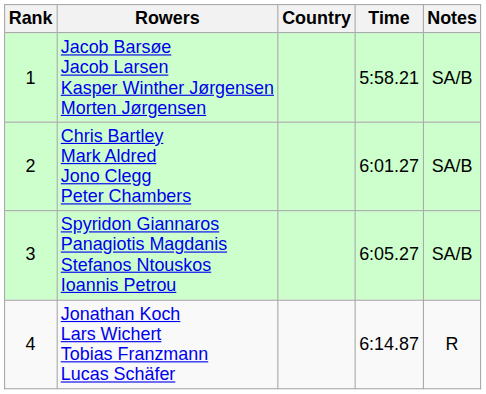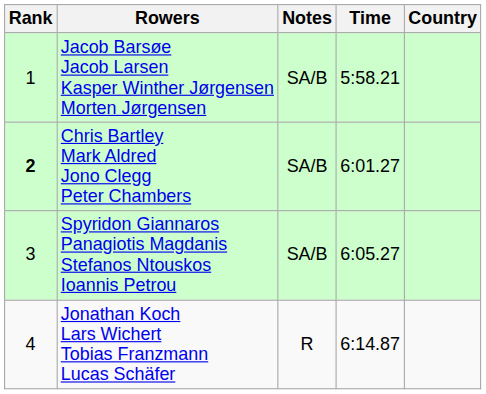 <table class="wikitable sortable" style="text-align:center">
 <tr>
 <th>Rank</th>
 <th class=unsortable>Rowers</th>
+<th>Notes</th>
+<th>Time</th>
 <th>Country</th>
-<th>Time</th>
-<th>Notes</th>
 </tr>
 <tr bgcolor=ccffcc>
 <td>1</td>
 <td align=left><a href='#'>Jacob Barsøe</a><br><a href='#'>Jacob Larsen</a><br><a href='#'>Kasper Winther Jørgensen</a><br><a href='#'>Morten Jørgensen</a></td>
+<td>SA/B</td>
+<td>5:58.21</td>
 <td align=left></td>
-<td>5:58.21</td>
-<td>SA/B</td>
 </tr>
 <tr bgcolor=ccffcc>
-<td>2</td>
+<td><strong>2</strong></td>
 <td align=left><a href='#'>Chris Bartley</a><br><a href='#'>Mark Aldred</a><br><a href='#'>Jono Clegg</a><br><a href='#'>Peter Chambers</a></td>
+<td>SA/B</td>
+<td>6:01.27</td>
 <td align=left></td>
-<td>6:01.27</td>
-<td>SA/B</td>
 </tr>
 <tr bgcolor=ccffcc>
 <td>3</td>
 <td align=left><a href='#'>Spyridon Giannaros</a><br><a href='#'>Panagiotis Magdanis</a><br><a href='#'>Stefanos Ntouskos</a><br><a href='#'>Ioannis Petrou</a></td>
+<td>SA/B</td>
+<td>6:05.27</td>
 <td align=left></td>
-<td>6:05.27</td>
-<td>SA/B</td>
 </tr>
 <tr>
 <td>4</td>
 <td align=left><a href='#'>Jonathan Koch</a><br><a href='#'>Lars Wichert</a><br><a href='#'>Tobias Franzmann</a><br><a href='#'>Lucas Schäfer</a></td>
+<td>R</td>
+<td>6:14.87</td>
 <td align=left></td>
-<td>6:14.87</td>
-<td>R</td>
 </tr>
 </table>
